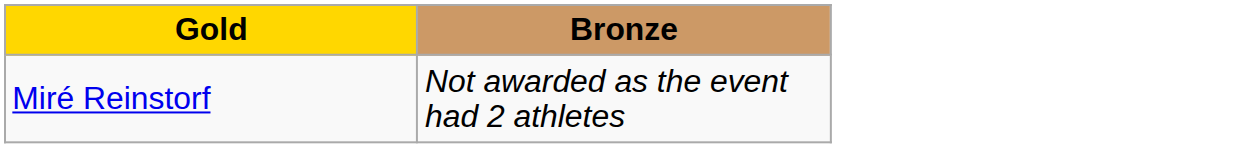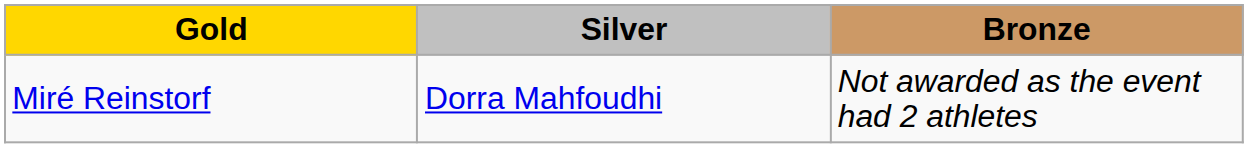 <table class="wikitable" style="text-align:left">
 <tr align="center">
 <td width=200 bgcolor=gold><strong>Gold</strong></td>
+<td width=200 bgcolor=silver><strong>Silver</strong></td>
 <td width=200 bgcolor=CC9966><strong>Bronze</strong></td>
 </tr>
 <tr>
 <td><a href='#'>Miré Reinstorf</a><br></td>
+<td><a href='#'>Dorra Mahfoudhi</a><br></td>
 <td><em>Not awarded as the event had 2 athletes</em></td>
 </tr>
 </table>
